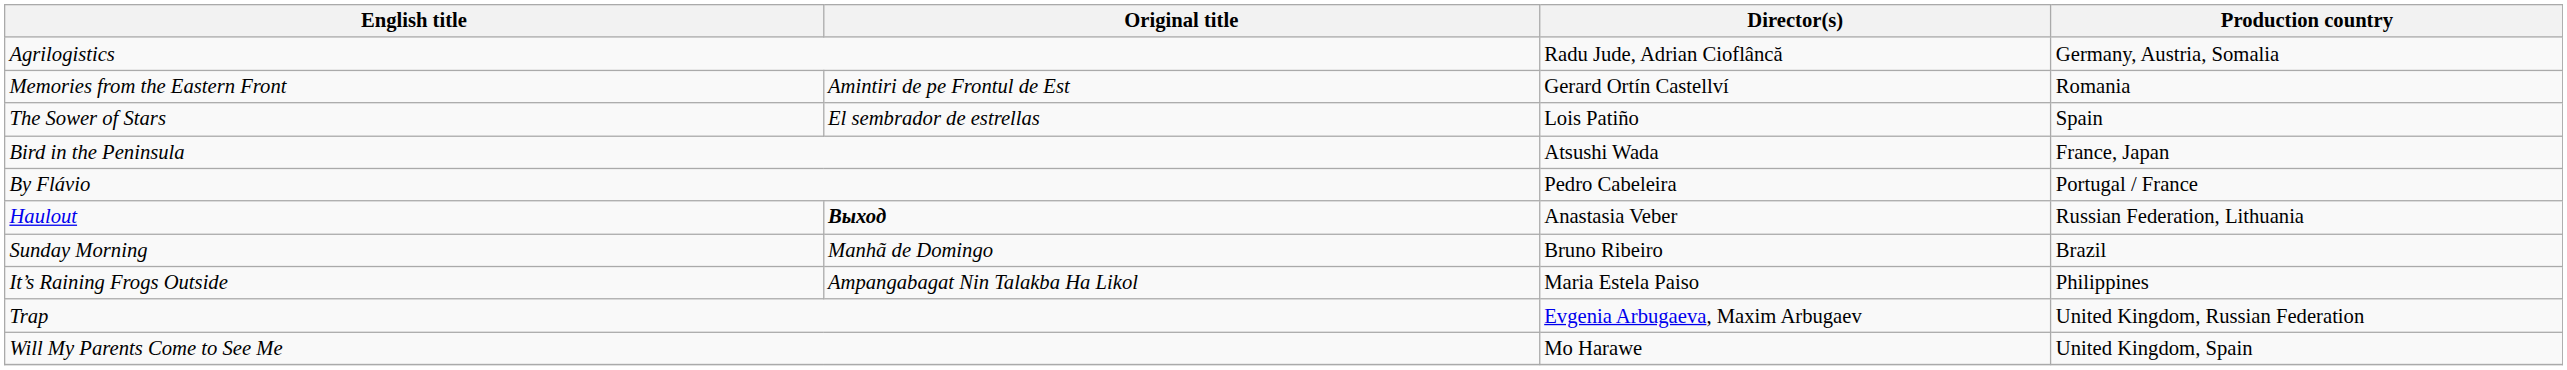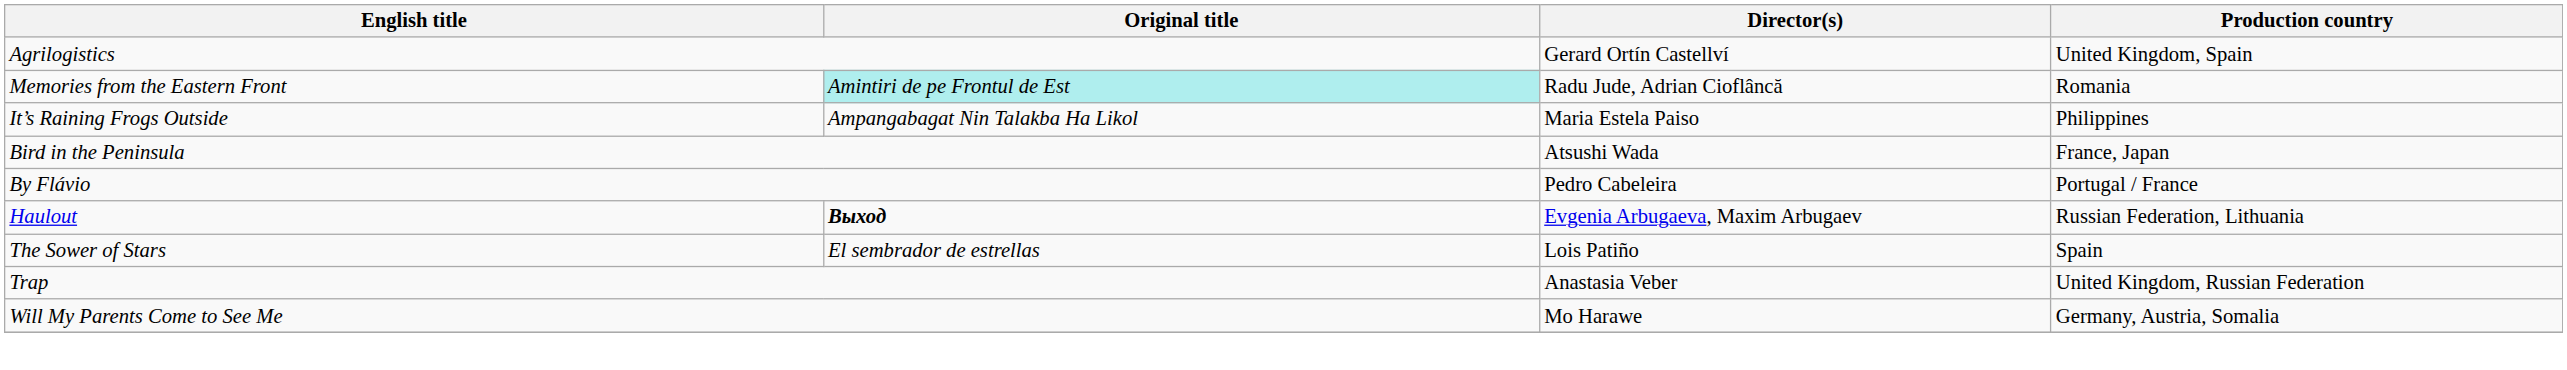 <table class="wikitable" width="100%" cellpadding="5">
 <tr>
 <th scope="col" width="32%">English title</th>
 <th scope="col" width="28%">Original title</th>
 <th scope="col" width="20%">Director(s)</th>
 <th scope="col" width="20%">Production country</th>
 </tr>
 <tr>
 <td colspan="2"><em>Agrilogistics</em></td>
-<td>Radu Jude, Adrian Cioflâncă</td>
-<td>Germany, Austria, Somalia</td>
+<td>Gerard Ortín Castellví</td>
+<td>United Kingdom, Spain</td>
 </tr>
 <tr>
 <td><em>Memories from the Eastern Front</em></td>
-<td><em>Amintiri de pe Frontul de Est</em></td>
-<td>Gerard Ortín Castellví</td>
+<td style="background: paleturquoise;"><em>Amintiri de pe Frontul de Est</em></td>
+<td>Radu Jude, Adrian Cioflâncă</td>
 <td>Romania</td>
 </tr>
 <tr>
-<td><em>The Sower of Stars</em></td>
-<td><em>El sembrador de estrellas</em></td>
-<td>Lois Patiño</td>
-<td>Spain</td>
+<td><em>It’s Raining Frogs Outside</em></td>
+<td><em>Ampangabagat Nin Talakba Ha Likol</em></td>
+<td>Maria Estela Paiso</td>
+<td>Philippines</td>
 </tr>
 <tr>
 <td colspan="2"><em>Bird in the Peninsula</em></td>
 <td>Atsushi Wada</td>
 <td>France, Japan</td>
 </tr>
 <tr>
 <td colspan="2"><em>By Flávio</em></td>
 <td>Pedro Cabeleira</td>
 <td>Portugal / France</td>
 </tr>
 <tr>
 <td><em><a href='#'>Haulout</a></em></td>
 <td><strong><em>Выход</em></strong></td>
-<td>Anastasia Veber</td>
+<td><a href='#'>Evgenia Arbugaeva</a>, Maxim Arbugaev</td>
 <td>Russian Federation, Lithuania</td>
 </tr>
 <tr>
-<td><em>Sunday Morning</em></td>
-<td><em>Manhã de Domingo</em></td>
-<td>Bruno Ribeiro</td>
-<td>Brazil</td>
-</tr>
-<tr>
-<td><em>It’s Raining Frogs Outside</em></td>
-<td><em>Ampangabagat Nin Talakba Ha Likol</em></td>
-<td>Maria Estela Paiso</td>
-<td>Philippines</td>
+<td><em>The Sower of Stars</em></td>
+<td><em>El sembrador de estrellas</em></td>
+<td>Lois Patiño</td>
+<td>Spain</td>
 </tr>
 <tr>
 <td colspan="2"><em>Trap</em></td>
-<td><a href='#'>Evgenia Arbugaeva</a>, Maxim Arbugaev</td>
+<td>Anastasia Veber</td>
 <td>United Kingdom, Russian Federation</td>
 </tr>
 <tr>
 <td colspan="2"><em>Will My Parents Come to See Me</em></td>
 <td>Mo Harawe</td>
-<td>United Kingdom, Spain</td>
+<td>Germany, Austria, Somalia</td>
 </tr>
 <tr>
 </tr>
 </table>
